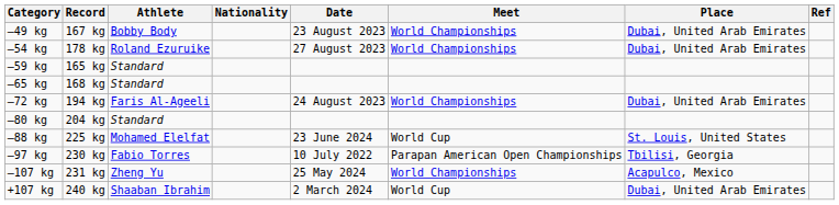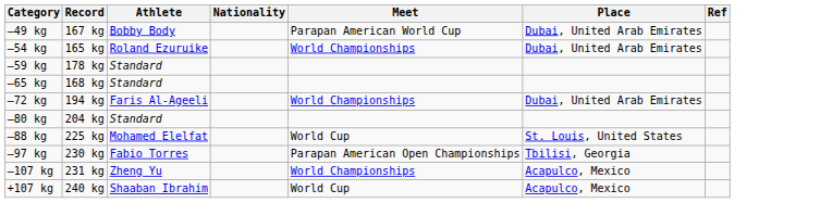 <table class="wikitable" style="font-size:95%">
 <tr>
 <th>Category</th>
 <th>Record</th>
 <th>Athlete</th>
 <th>Nationality</th>
-<th>Date</th>
 <th>Meet</th>
 <th>Place</th>
 <th>Ref</th>
 </tr>
 <tr>
 <td>–49 kg</td>
 <td>167 kg</td>
 <td><a href='#'>Bobby Body</a></td>
 <td></td>
-<td>23 August 2023</td>
-<td><a href='#'>World Championships</a></td>
+<td>Parapan American World Cup</td>
 <td> <a href='#'>Dubai</a>, United Arab Emirates</td>
 <td></td>
 </tr>
 <tr>
 <td>–54 kg</td>
-<td>178 kg</td>
+<td>165 kg</td>
 <td><a href='#'>Roland Ezuruike</a></td>
 <td></td>
-<td>27 August 2023</td>
 <td><a href='#'>World Championships</a></td>
 <td> <a href='#'>Dubai</a>, United Arab Emirates</td>
 <td></td>
 </tr>
 <tr>
 <td>–59 kg</td>
-<td>165 kg</td>
+<td>178 kg</td>
 <td><em>Standard</em></td>
-<td></td>
 <td></td>
 <td></td>
 <td></td>
 <td></td>
 </tr>
 <tr>
 <td>–65 kg</td>
 <td>168 kg</td>
 <td><em>Standard</em></td>
 <td></td>
 <td></td>
 <td></td>
 <td></td>
-<td></td>
 </tr>
 <tr>
 <td>–72 kg</td>
 <td>194 kg</td>
 <td><a href='#'>Faris Al-Ageeli</a></td>
 <td></td>
-<td>24 August 2023</td>
 <td><a href='#'>World Championships</a></td>
 <td> <a href='#'>Dubai</a>, United Arab Emirates</td>
 <td></td>
 </tr>
 <tr>
 <td>–80 kg</td>
 <td>204 kg</td>
 <td><em>Standard</em></td>
 <td></td>
 <td></td>
 <td></td>
 <td></td>
-<td></td>
 </tr>
 <tr>
 <td>–88 kg</td>
 <td>225 kg</td>
 <td><a href='#'>Mohamed Elelfat</a></td>
 <td></td>
-<td>23 June 2024</td>
 <td>World Cup</td>
 <td> <a href='#'>St. Louis</a>, United States</td>
 <td></td>
 </tr>
 <tr>
 <td>–97 kg</td>
 <td>230 kg</td>
 <td><a href='#'>Fabio Torres</a></td>
 <td></td>
-<td>10 July 2022</td>
 <td>Parapan American Open Championships</td>
 <td> <a href='#'>Tbilisi</a>, Georgia</td>
 <td></td>
 </tr>
 <tr>
 <td>–107 kg</td>
 <td>231 kg</td>
 <td><a href='#'>Zheng Yu</a></td>
 <td></td>
-<td>25 May 2024</td>
 <td><a href='#'>World Championships</a></td>
 <td> <a href='#'>Acapulco</a>, Mexico</td>
 <td></td>
 </tr>
 <tr>
 <td>+107 kg</td>
 <td>240 kg</td>
 <td><a href='#'>Shaaban Ibrahim</a></td>
 <td></td>
-<td>2 March 2024</td>
 <td>World Cup</td>
-<td> <a href='#'>Dubai</a>, United Arab Emirates</td>
+<td> <a href='#'>Acapulco</a>, Mexico</td>
 <td></td>
 </tr>
 </table>
